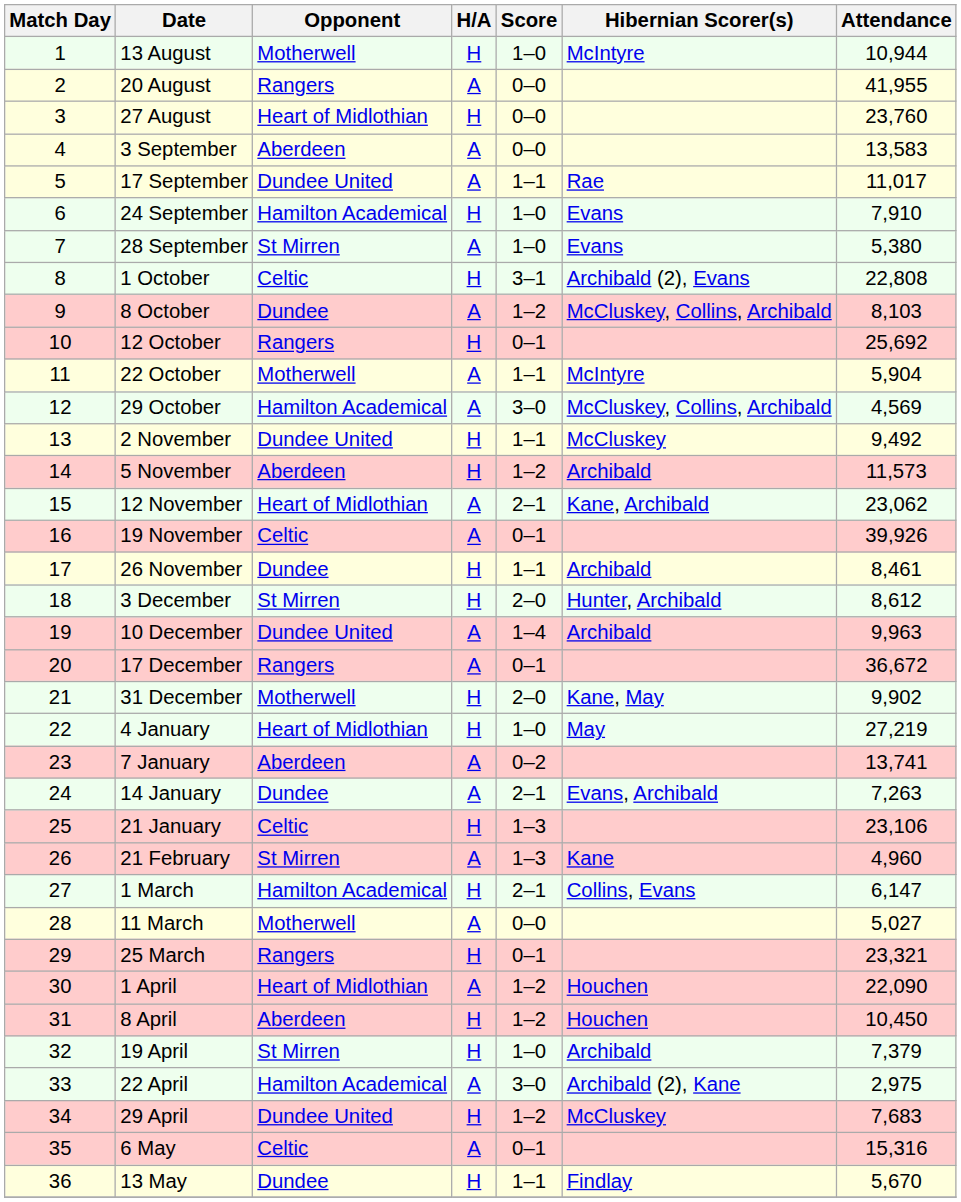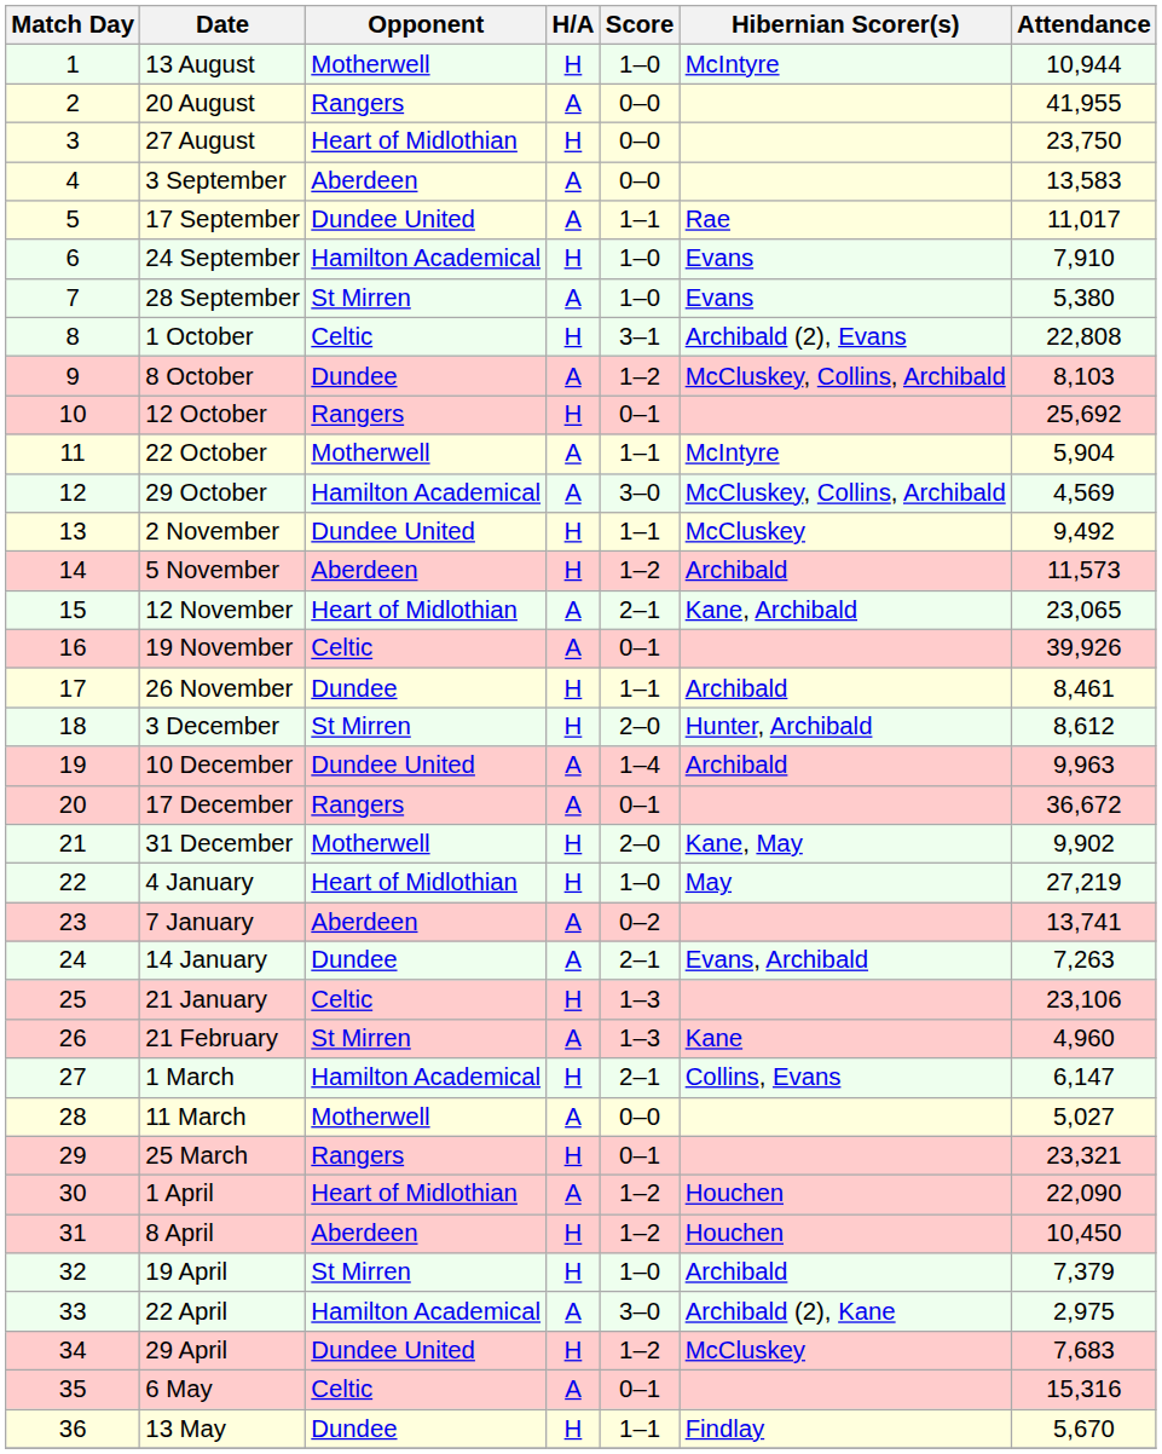 <table class="wikitable" style="text-align:center">
 <tr>
 <th>Match Day</th>
 <th>Date</th>
 <th>Opponent</th>
 <th>H/A</th>
 <th>Score</th>
 <th>Hibernian Scorer(s)</th>
 <th>Attendance</th>
 </tr>
 <tr bgcolor=#EEFFEE>
 <td>1</td>
 <td align=left>13 August</td>
 <td align=left><a href='#'>Motherwell</a></td>
 <td><a href='#'>H</a></td>
 <td>1–0</td>
 <td align=left><a href='#'>McIntyre</a></td>
 <td>10,944</td>
 </tr>
 <tr bgcolor=#FFFFDD>
 <td>2</td>
 <td align=left>20 August</td>
 <td align=left><a href='#'>Rangers</a></td>
 <td><a href='#'>A</a></td>
 <td>0–0</td>
 <td align=left></td>
 <td>41,955</td>
 </tr>
 <tr bgcolor=#FFFFDD>
 <td>3</td>
 <td align=left>27 August</td>
 <td align=left><a href='#'>Heart of Midlothian</a></td>
 <td><a href='#'>H</a></td>
 <td>0–0</td>
 <td align=left></td>
-<td>23,760</td>
+<td>23,750</td>
 </tr>
 <tr bgcolor=#FFFFDD>
 <td>4</td>
 <td align=left>3 September</td>
 <td align=left><a href='#'>Aberdeen</a></td>
 <td><a href='#'>A</a></td>
 <td>0–0</td>
 <td align=left></td>
 <td>13,583</td>
 </tr>
 <tr bgcolor=#FFFFDD>
 <td>5</td>
 <td align=left>17 September</td>
 <td align=left><a href='#'>Dundee United</a></td>
 <td><a href='#'>A</a></td>
 <td>1–1</td>
 <td align=left><a href='#'>Rae</a></td>
 <td>11,017</td>
 </tr>
 <tr bgcolor=#EEFFEE>
 <td>6</td>
 <td align=left>24 September</td>
 <td align=left><a href='#'>Hamilton Academical</a></td>
 <td><a href='#'>H</a></td>
 <td>1–0</td>
 <td align=left><a href='#'>Evans</a></td>
 <td>7,910</td>
 </tr>
 <tr bgcolor=#EEFFEE>
 <td>7</td>
 <td align=left>28 September</td>
 <td align=left><a href='#'>St Mirren</a></td>
 <td><a href='#'>A</a></td>
 <td>1–0</td>
 <td align=left><a href='#'>Evans</a></td>
 <td>5,380</td>
 </tr>
 <tr bgcolor=#EEFFEE>
 <td>8</td>
 <td align=left>1 October</td>
 <td align=left><a href='#'>Celtic</a></td>
 <td><a href='#'>H</a></td>
 <td>3–1</td>
 <td align=left><a href='#'>Archibald</a> (2), <a href='#'>Evans</a></td>
 <td>22,808</td>
 </tr>
 <tr bgcolor=#FFCCCC>
 <td>9</td>
 <td align=left>8 October</td>
 <td align=left><a href='#'>Dundee</a></td>
 <td><a href='#'>A</a></td>
 <td>1–2</td>
 <td align=left><a href='#'>McCluskey</a>, <a href='#'>Collins</a>, <a href='#'>Archibald</a></td>
 <td>8,103</td>
 </tr>
 <tr bgcolor=#FFCCCC>
 <td>10</td>
 <td align=left>12 October</td>
 <td align=left><a href='#'>Rangers</a></td>
 <td><a href='#'>H</a></td>
 <td>0–1</td>
 <td align=left></td>
 <td>25,692</td>
 </tr>
 <tr bgcolor=#FFFFDD>
 <td>11</td>
 <td align=left>22 October</td>
 <td align=left><a href='#'>Motherwell</a></td>
 <td><a href='#'>A</a></td>
 <td>1–1</td>
 <td align=left><a href='#'>McIntyre</a></td>
 <td>5,904</td>
 </tr>
 <tr bgcolor=#EEFFEE>
 <td>12</td>
 <td align=left>29 October</td>
 <td align=left><a href='#'>Hamilton Academical</a></td>
 <td><a href='#'>A</a></td>
 <td>3–0</td>
 <td align=left><a href='#'>McCluskey</a>, <a href='#'>Collins</a>, <a href='#'>Archibald</a></td>
 <td>4,569</td>
 </tr>
 <tr bgcolor=#FFFFDD>
 <td>13</td>
 <td align=left>2 November</td>
 <td align=left><a href='#'>Dundee United</a></td>
 <td><a href='#'>H</a></td>
 <td>1–1</td>
 <td align=left><a href='#'>McCluskey</a></td>
 <td>9,492</td>
 </tr>
 <tr bgcolor=#FFCCCC>
 <td>14</td>
 <td align=left>5 November</td>
 <td align=left><a href='#'>Aberdeen</a></td>
 <td><a href='#'>H</a></td>
 <td>1–2</td>
 <td align=left><a href='#'>Archibald</a></td>
 <td>11,573</td>
 </tr>
 <tr bgcolor=#EEFFEE>
 <td>15</td>
 <td align=left>12 November</td>
 <td align=left><a href='#'>Heart of Midlothian</a></td>
 <td><a href='#'>A</a></td>
 <td>2–1</td>
 <td align=left><a href='#'>Kane</a>, <a href='#'>Archibald</a></td>
-<td>23,062</td>
+<td>23,065</td>
 </tr>
 <tr bgcolor=#FFCCCC>
 <td>16</td>
 <td align=left>19 November</td>
 <td align=left><a href='#'>Celtic</a></td>
 <td><a href='#'>A</a></td>
 <td>0–1</td>
 <td align=left></td>
 <td>39,926</td>
 </tr>
 <tr bgcolor=#FFFFDD>
 <td>17</td>
 <td align=left>26 November</td>
 <td align=left><a href='#'>Dundee</a></td>
 <td><a href='#'>H</a></td>
 <td>1–1</td>
 <td align=left><a href='#'>Archibald</a></td>
 <td>8,461</td>
 </tr>
 <tr bgcolor=#EEFFEE>
 <td>18</td>
 <td align=left>3 December</td>
 <td align=left><a href='#'>St Mirren</a></td>
 <td><a href='#'>H</a></td>
 <td>2–0</td>
 <td align=left><a href='#'>Hunter</a>, <a href='#'>Archibald</a></td>
 <td>8,612</td>
 </tr>
 <tr bgcolor=#FFCCCC>
 <td>19</td>
 <td align=left>10 December</td>
 <td align=left><a href='#'>Dundee United</a></td>
 <td><a href='#'>A</a></td>
 <td>1–4</td>
 <td align=left><a href='#'>Archibald</a></td>
 <td>9,963</td>
 </tr>
 <tr bgcolor=#FFCCCC>
 <td>20</td>
 <td align=left>17 December</td>
 <td align=left><a href='#'>Rangers</a></td>
 <td><a href='#'>A</a></td>
 <td>0–1</td>
 <td align=left></td>
 <td>36,672</td>
 </tr>
 <tr bgcolor=#EEFFEE>
 <td>21</td>
 <td align=left>31 December</td>
 <td align=left><a href='#'>Motherwell</a></td>
 <td><a href='#'>H</a></td>
 <td>2–0</td>
 <td align=left><a href='#'>Kane</a>, <a href='#'>May</a></td>
 <td>9,902</td>
 </tr>
 <tr bgcolor=#EEFFEE>
 <td>22</td>
 <td align=left>4 January</td>
 <td align=left><a href='#'>Heart of Midlothian</a></td>
 <td><a href='#'>H</a></td>
 <td>1–0</td>
 <td align=left><a href='#'>May</a></td>
 <td>27,219</td>
 </tr>
 <tr bgcolor=#FFCCCC>
 <td>23</td>
 <td align=left>7 January</td>
 <td align=left><a href='#'>Aberdeen</a></td>
 <td><a href='#'>A</a></td>
 <td>0–2</td>
 <td align=left></td>
 <td>13,741</td>
 </tr>
 <tr bgcolor=#EEFFEE>
 <td>24</td>
 <td align=left>14 January</td>
 <td align=left><a href='#'>Dundee</a></td>
 <td><a href='#'>A</a></td>
 <td>2–1</td>
 <td align=left><a href='#'>Evans</a>, <a href='#'>Archibald</a></td>
 <td>7,263</td>
 </tr>
 <tr bgcolor=#FFCCCC>
 <td>25</td>
 <td align=left>21 January</td>
 <td align=left><a href='#'>Celtic</a></td>
 <td><a href='#'>H</a></td>
 <td>1–3</td>
 <td align=left></td>
 <td>23,106</td>
 </tr>
 <tr bgcolor=#FFCCCC>
 <td>26</td>
 <td align=left>21 February</td>
 <td align=left><a href='#'>St Mirren</a></td>
 <td><a href='#'>A</a></td>
 <td>1–3</td>
 <td align=left><a href='#'>Kane</a></td>
 <td>4,960</td>
 </tr>
 <tr bgcolor=#EEFFEE>
 <td>27</td>
 <td align=left>1 March</td>
 <td align=left><a href='#'>Hamilton Academical</a></td>
 <td><a href='#'>H</a></td>
 <td>2–1</td>
 <td align=left><a href='#'>Collins</a>, <a href='#'>Evans</a></td>
 <td>6,147</td>
 </tr>
 <tr bgcolor=#FFFFDD>
 <td>28</td>
 <td align=left>11 March</td>
 <td align=left><a href='#'>Motherwell</a></td>
 <td><a href='#'>A</a></td>
 <td>0–0</td>
 <td align=left></td>
 <td>5,027</td>
 </tr>
 <tr bgcolor=#FFCCCC>
 <td>29</td>
 <td align=left>25 March</td>
 <td align=left><a href='#'>Rangers</a></td>
 <td><a href='#'>H</a></td>
 <td>0–1</td>
 <td align=left></td>
 <td>23,321</td>
 </tr>
 <tr bgcolor=#FFCCCC>
 <td>30</td>
 <td align=left>1 April</td>
 <td align=left><a href='#'>Heart of Midlothian</a></td>
 <td><a href='#'>A</a></td>
 <td>1–2</td>
 <td align=left><a href='#'>Houchen</a></td>
 <td>22,090</td>
 </tr>
 <tr bgcolor=#FFCCCC>
 <td>31</td>
 <td align=left>8 April</td>
 <td align=left><a href='#'>Aberdeen</a></td>
 <td><a href='#'>H</a></td>
 <td>1–2</td>
 <td align=left><a href='#'>Houchen</a></td>
 <td>10,450</td>
 </tr>
 <tr bgcolor=#EEFFEE>
 <td>32</td>
 <td align=left>19 April</td>
 <td align=left><a href='#'>St Mirren</a></td>
 <td><a href='#'>H</a></td>
 <td>1–0</td>
 <td align=left><a href='#'>Archibald</a></td>
 <td>7,379</td>
 </tr>
 <tr bgcolor=#EEFFEE>
 <td>33</td>
 <td align=left>22 April</td>
 <td align=left><a href='#'>Hamilton Academical</a></td>
 <td><a href='#'>A</a></td>
 <td>3–0</td>
 <td align=left><a href='#'>Archibald</a> (2), <a href='#'>Kane</a></td>
 <td>2,975</td>
 </tr>
 <tr bgcolor=#FFCCCC>
 <td>34</td>
 <td align=left>29 April</td>
 <td align=left><a href='#'>Dundee United</a></td>
 <td><a href='#'>H</a></td>
 <td>1–2</td>
 <td align=left><a href='#'>McCluskey</a></td>
 <td>7,683</td>
 </tr>
 <tr bgcolor=#FFCCCC>
 <td>35</td>
 <td align=left>6 May</td>
 <td align=left><a href='#'>Celtic</a></td>
 <td><a href='#'>A</a></td>
 <td>0–1</td>
 <td align=left></td>
 <td>15,316</td>
 </tr>
 <tr bgcolor=#FFFFDD>
 <td>36</td>
 <td align=left>13 May</td>
 <td align=left><a href='#'>Dundee</a></td>
 <td><a href='#'>H</a></td>
 <td>1–1</td>
 <td align=left><a href='#'>Findlay</a></td>
 <td>5,670</td>
 </tr>
 <tr>
 </tr>
 </table>
